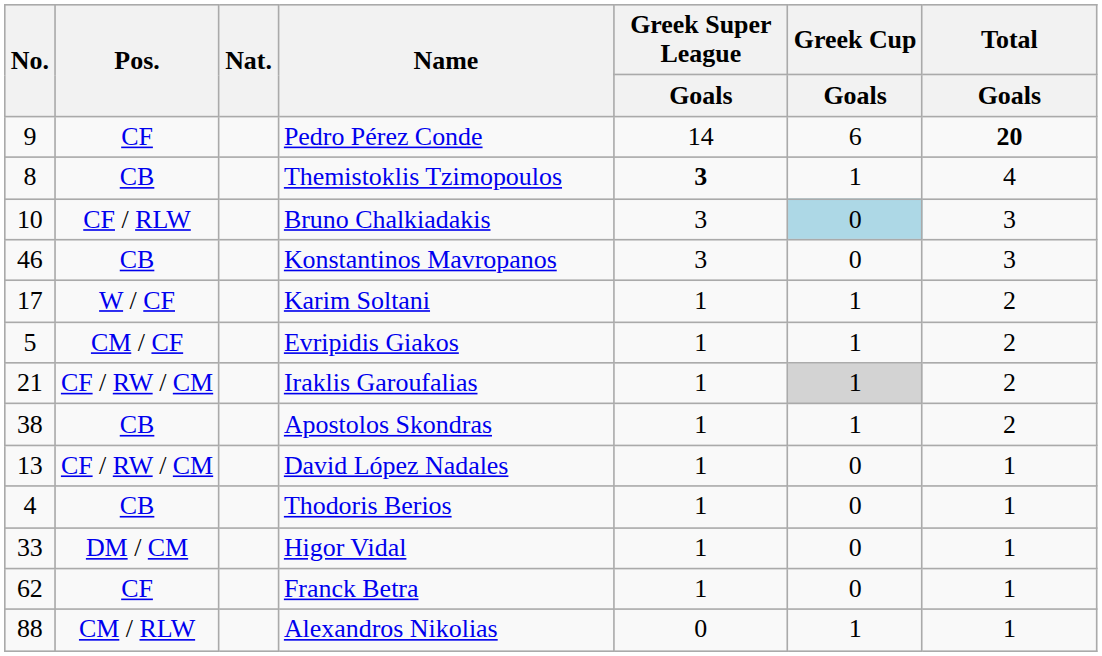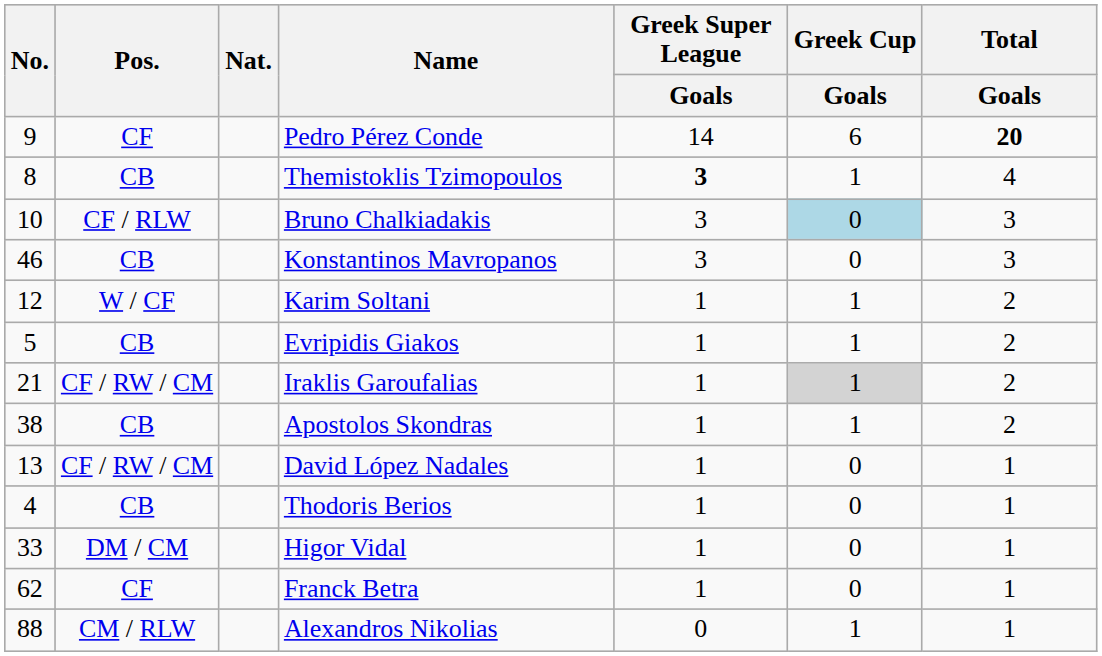 <table class="wikitable sortable" style="text-align:center">
 <tr>
 <th rowspan=2 style="text-align:center;">No.</th>
 <th rowspan=2 style="text-align:center;">Pos.</th>
 <th rowspan=2 style="text-align:center;">Nat.</th>
 <th rowspan=2 style="text-align:center; width:200px;">Name</th>
 <th style="text-align:center; width:100px;">Greek Super League</th>
 <th>Greek Cup</th>
 <th style="text-align:center; width:100px;">Total</th>
 </tr>
 <tr>
 <th style="text-align:center;">Goals</th>
 <th>Goals</th>
 <th style="text-align:center;">Goals</th>
 </tr>
 <tr>
 <td>9</td>
 <td><a href='#'>CF</a></td>
 <td></td>
 <td align=left><a href='#'>Pedro Pérez Conde</a></td>
 <td>14</td>
 <td>6</td>
 <td><strong>20</strong></td>
 </tr>
 <tr>
 <td>8</td>
 <td><a href='#'>CB</a></td>
 <td></td>
 <td align=left><a href='#'>Themistoklis Tzimopoulos</a></td>
 <td><strong>3</strong></td>
 <td>1</td>
 <td>4</td>
 </tr>
 <tr>
 <td>10</td>
 <td><a href='#'>CF</a> / <a href='#'>RLW</a></td>
 <td></td>
 <td align=left><a href='#'>Bruno Chalkiadakis</a></td>
 <td>3</td>
 <td style="background: lightblue;">0</td>
 <td>3</td>
 </tr>
 <tr>
 <td>46</td>
 <td><a href='#'>CB</a></td>
 <td></td>
 <td align=left><a href='#'>Konstantinos Mavropanos</a></td>
 <td>3</td>
 <td>0</td>
 <td>3</td>
 </tr>
 <tr>
-<td>17</td>
+<td>12</td>
 <td><a href='#'>W</a> / <a href='#'>CF</a></td>
 <td> </td>
 <td align=left><a href='#'>Karim Soltani</a></td>
 <td>1</td>
 <td>1</td>
 <td>2</td>
 </tr>
 <tr>
 <td>5</td>
-<td><a href='#'>CM</a> / <a href='#'>CF</a></td>
+<td><a href='#'>CB</a></td>
 <td></td>
 <td align=left><a href='#'>Evripidis Giakos</a></td>
 <td>1</td>
 <td>1</td>
 <td>2</td>
 </tr>
 <tr>
 <td>21</td>
 <td><a href='#'>CF</a> / <a href='#'>RW</a> / <a href='#'>CM</a></td>
 <td></td>
 <td align=left><a href='#'>Iraklis Garoufalias</a></td>
 <td>1</td>
 <td style="background: lightgrey;">1</td>
 <td>2</td>
 </tr>
 <tr>
 <td>38</td>
 <td><a href='#'>CB</a></td>
 <td></td>
 <td align=left><a href='#'>Apostolos Skondras</a></td>
 <td>1</td>
 <td>1</td>
 <td>2</td>
 </tr>
 <tr>
 <td>13</td>
 <td><a href='#'>CF</a> / <a href='#'>RW</a> / <a href='#'>CM</a></td>
 <td></td>
 <td align=left><a href='#'>David López Nadales</a></td>
 <td>1</td>
 <td>0</td>
 <td>1</td>
 </tr>
 <tr>
 <td>4</td>
 <td><a href='#'>CB</a></td>
 <td></td>
 <td align=left><a href='#'>Thodoris Berios</a></td>
 <td>1</td>
 <td>0</td>
 <td>1</td>
 </tr>
 <tr>
 <td>33</td>
 <td><a href='#'>DM</a> / <a href='#'>CM</a></td>
 <td></td>
 <td align=left><a href='#'>Higor Vidal</a></td>
 <td>1</td>
 <td>0</td>
 <td>1</td>
 </tr>
 <tr>
 <td>62</td>
 <td><a href='#'>CF</a></td>
 <td></td>
 <td align=left><a href='#'>Franck Betra</a></td>
 <td>1</td>
 <td>0</td>
 <td>1</td>
 </tr>
 <tr>
 <td>88</td>
 <td><a href='#'>CM</a> / <a href='#'>RLW</a></td>
 <td></td>
 <td align=left><a href='#'>Alexandros Nikolias</a></td>
 <td>0</td>
 <td>1</td>
 <td>1</td>
 </tr>
 </table>
